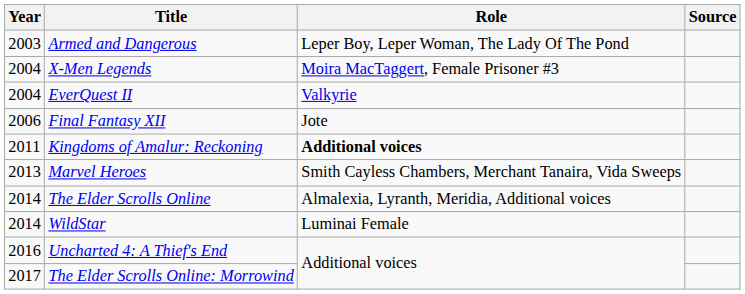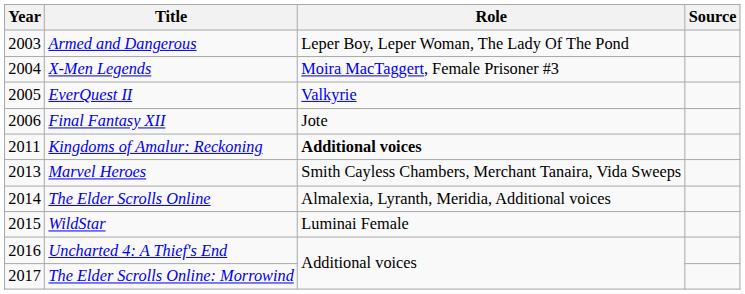 <table class="wikitable sortable">
 <tr>
 <th>Year</th>
 <th>Title</th>
 <th>Role</th>
 <th>Source</th>
 </tr>
 <tr>
 <td>2003</td>
 <td><a href='#'><em>Armed and Dangerous</em></a></td>
 <td>Leper Boy, Leper Woman, The Lady Of The Pond</td>
 <td></td>
 </tr>
 <tr>
 <td>2004</td>
 <td><em><a href='#'>X-Men Legends</a></em></td>
 <td><a href='#'>Moira MacTaggert</a>, Female Prisoner #3</td>
 <td></td>
 </tr>
 <tr>
-<td>2004</td>
+<td>2005</td>
 <td><em><a href='#'>EverQuest II</a></em></td>
 <td><a href='#'>Valkyrie</a></td>
 <td></td>
 </tr>
 <tr>
 <td>2006</td>
 <td><em><a href='#'>Final Fantasy XII</a></em></td>
 <td>Jote</td>
 <td></td>
 </tr>
 <tr>
 <td>2011</td>
 <td><em><a href='#'>Kingdoms of Amalur: Reckoning</a></em></td>
 <td><strong>Additional voices</strong></td>
 <td></td>
 </tr>
 <tr>
 <td>2013</td>
 <td><em><a href='#'>Marvel Heroes</a></em></td>
 <td>Smith Cayless Chambers, Merchant Tanaira, Vida Sweeps</td>
 <td></td>
 </tr>
 <tr>
 <td>2014</td>
 <td><em><a href='#'>The Elder Scrolls Online</a></em></td>
 <td>Almalexia, Lyranth, Meridia, Additional voices</td>
 <td></td>
 </tr>
 <tr>
-<td>2014</td>
+<td>2015</td>
 <td><a href='#'><em>WildStar</em></a></td>
 <td>Luminai Female</td>
 <td></td>
 </tr>
 <tr>
 <td>2016</td>
 <td><em><a href='#'>Uncharted 4: A Thief's End</a></em></td>
 <td rowspan="2">Additional voices</td>
 <td></td>
 </tr>
 <tr>
 <td>2017</td>
 <td><em><a href='#'>The Elder Scrolls Online: Morrowind</a></em></td>
 <td></td>
 </tr>
 </table>
